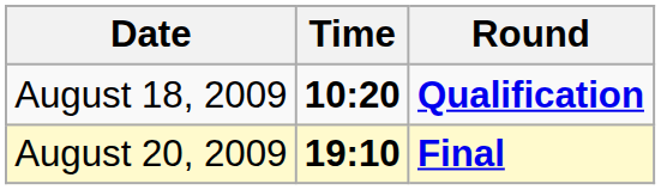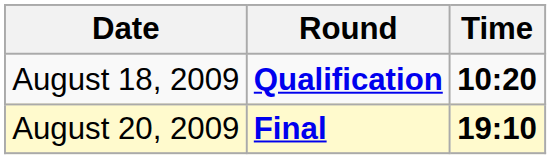 <table class="wikitable">
 <tr>
 <th>Date</th>
+<th>Round</th>
 <th>Time</th>
-<th>Round</th>
 </tr>
 <tr>
 <td>August 18, 2009</td>
+<td><strong><a href='#'>Qualification</a></strong></td>
 <td><strong>10:20</strong></td>
-<td><strong><a href='#'>Qualification</a></strong></td>
 </tr>
 <tr style=background:lemonchiffon>
 <td>August 20, 2009</td>
+<td><strong><a href='#'>Final</a></strong></td>
 <td><strong>19:10</strong></td>
-<td><strong><a href='#'>Final</a></strong></td>
 </tr>
 </table>
